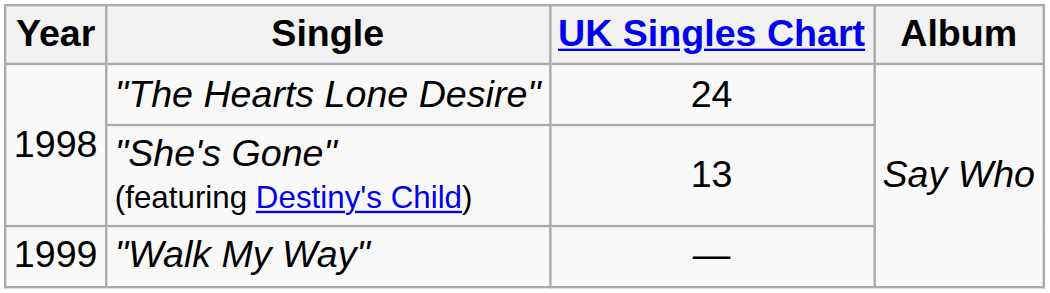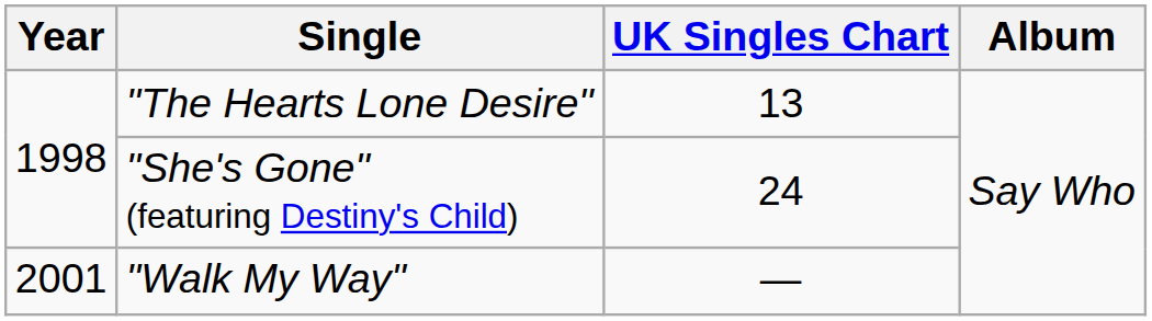 <table class="wikitable">
 <tr>
 <th>Year</th>
 <th>Single</th>
 <th><a href='#'>UK Singles Chart</a></th>
 <th>Album</th>
 </tr>
 <tr>
 <td rowspan="2">1998</td>
 <td><em>"The Hearts Lone Desire"</em></td>
-<td style="text-align:center;">24</td>
+<td style="text-align:center;">13</td>
 <td rowspan="3" style="text-align:center;"><em>Say Who</em></td>
 </tr>
 <tr>
 <td><em>"She's Gone"</em><br><small>(featuring <a href='#'>Destiny's Child</a>)</small></td>
-<td style="text-align:center;">13</td>
+<td style="text-align:center;">24</td>
 </tr>
 <tr>
-<td rowspan="1">1999</td>
+<td rowspan="1">2001</td>
 <td><em>"Walk My Way"</em></td>
 <td style="text-align:center;">—</td>
 </tr>
 </table>
